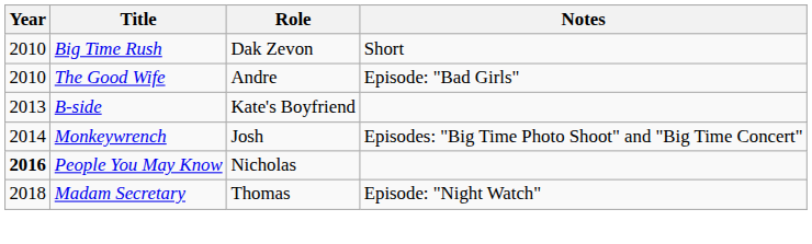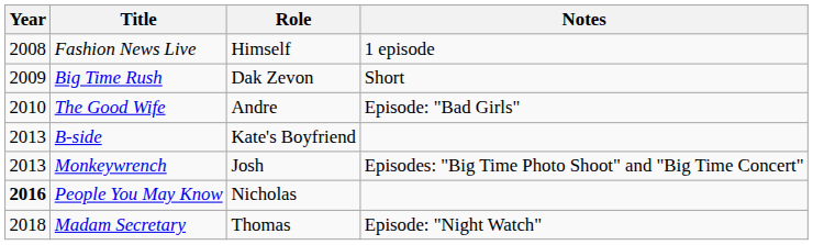 <table class="wikitable sortable">
 <tr>
 <th>Year</th>
 <th>Title</th>
 <th>Role</th>
 <th class="unsortable">Notes</th>
 </tr>
 <tr>
-<td>2010</td>
+<td>2008</td>
+<td><em>Fashion News Live</em></td>
+<td>Himself</td>
+<td>1 episode</td>
+</tr>
+<tr>
+<td>2009</td>
 <td><em><a href='#'>Big Time Rush</a></em></td>
 <td>Dak Zevon</td>
 <td>Short</td>
 </tr>
 <tr>
 <td>2010</td>
 <td><em><a href='#'>The Good Wife</a></em></td>
 <td>Andre</td>
 <td>Episode: "Bad Girls"</td>
 </tr>
 <tr>
 <td>2013</td>
 <td><em><a href='#'>B-side</a></em></td>
 <td>Kate's Boyfriend</td>
 <td></td>
 </tr>
 <tr>
-<td>2014</td>
+<td>2013</td>
 <td><em><a href='#'>Monkeywrench</a></em></td>
 <td>Josh</td>
 <td>Episodes: "Big Time Photo Shoot" and "Big Time Concert"</td>
 </tr>
 <tr>
 <td><strong>2016</strong></td>
 <td><em><a href='#'>People You May Know</a></em></td>
 <td>Nicholas</td>
 </tr>
 <tr>
 <td>2018</td>
 <td><em><a href='#'>Madam Secretary</a></em></td>
 <td>Thomas</td>
 <td>Episode: "Night Watch"</td>
 </tr>
 </table>
